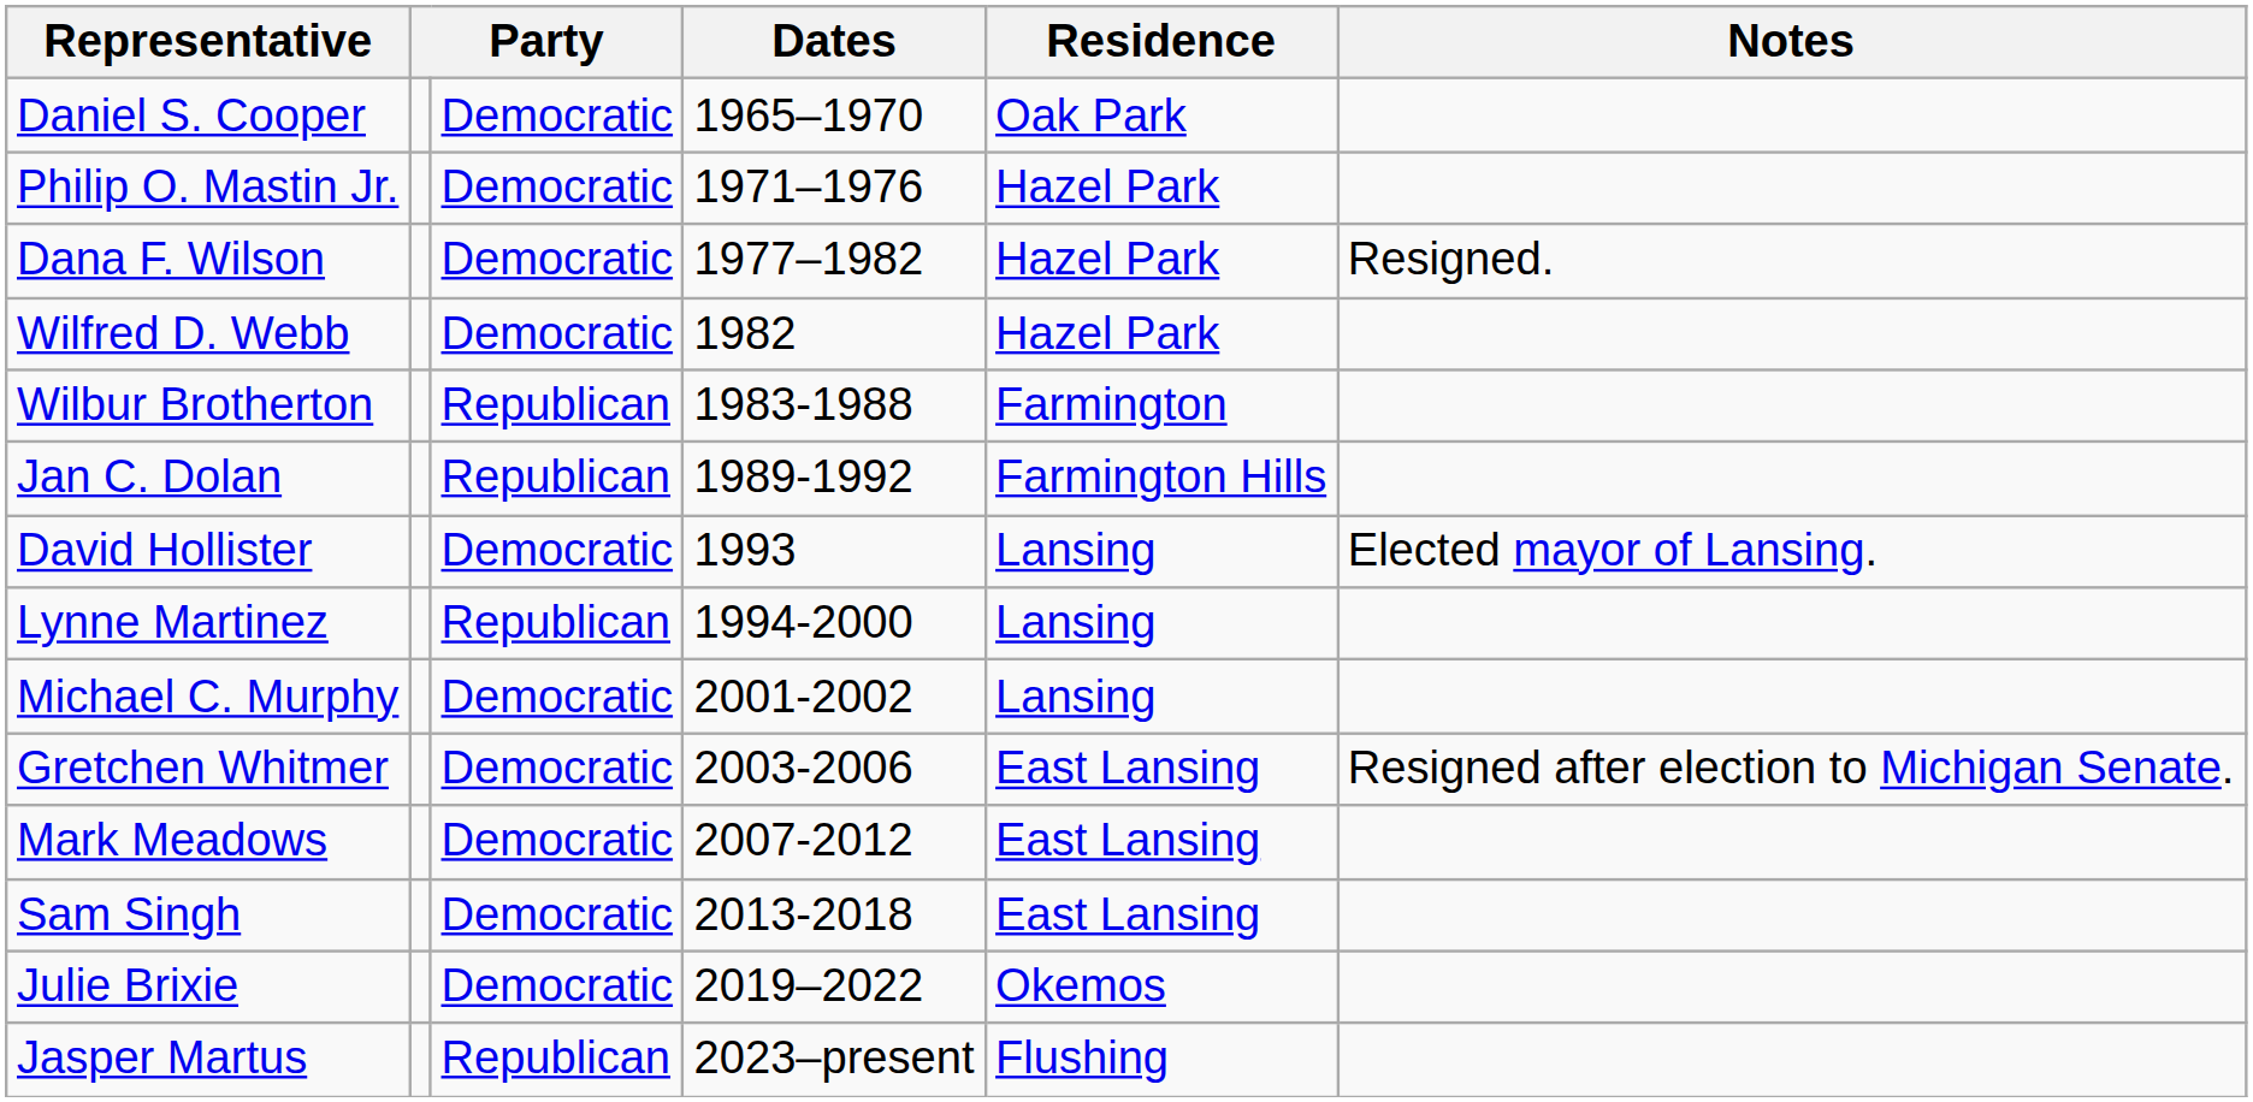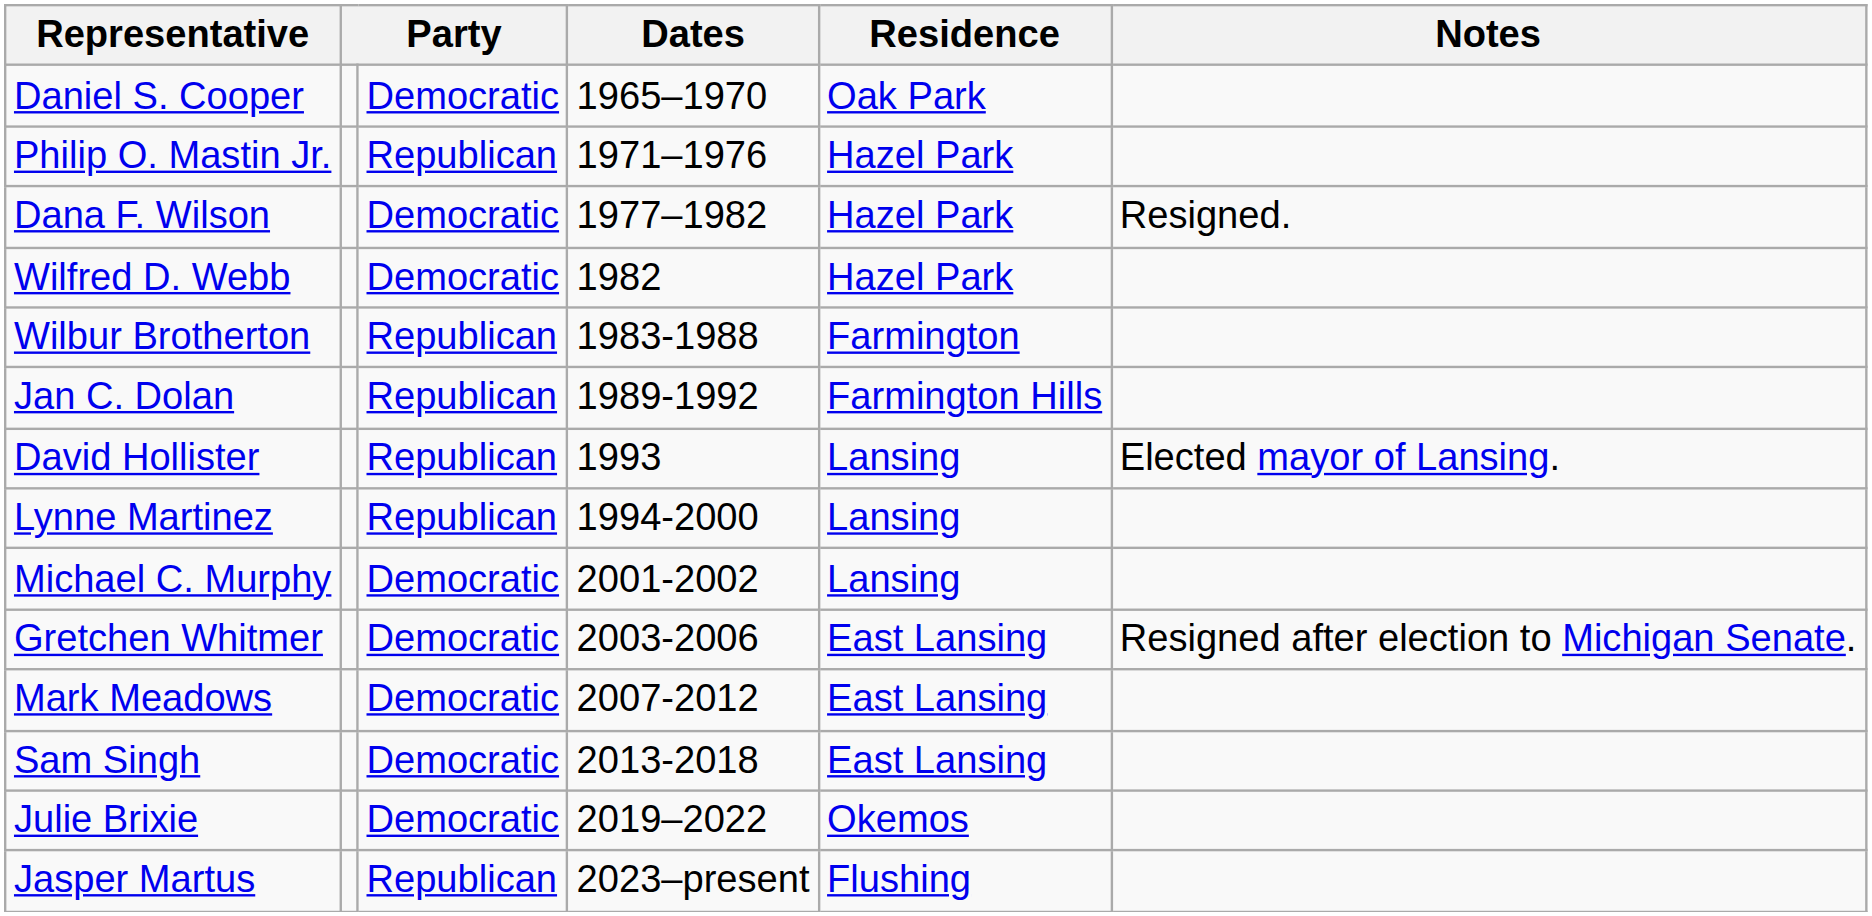 <table class=wikitable>
 <tr valign=bottom>
 <th>Representative</th>
 <th colspan="2">Party</th>
 <th>Dates</th>
 <th>Residence</th>
 <th>Notes</th>
 </tr>
 <tr>
 <td><a href='#'>Daniel S. Cooper</a></td>
 <td bgcolor=></td>
 <td><a href='#'>Democratic</a></td>
 <td>1965–1970</td>
 <td><a href='#'>Oak Park</a></td>
 <td></td>
 </tr>
 <tr>
 <td><a href='#'>Philip O. Mastin Jr.</a></td>
 <td bgcolor=></td>
-<td><a href='#'>Democratic</a></td>
+<td><a href='#'>Republican</a></td>
 <td>1971–1976</td>
 <td><a href='#'>Hazel Park</a></td>
 <td></td>
 </tr>
 <tr>
 <td><a href='#'>Dana F. Wilson</a></td>
 <td bgcolor=></td>
 <td><a href='#'>Democratic</a></td>
 <td>1977–1982</td>
 <td><a href='#'>Hazel Park</a></td>
 <td>Resigned.</td>
 </tr>
 <tr>
 <td><a href='#'>Wilfred D. Webb</a></td>
 <td bgcolor=></td>
 <td><a href='#'>Democratic</a></td>
 <td>1982</td>
 <td><a href='#'>Hazel Park</a></td>
 <td></td>
 </tr>
 <tr>
 <td><a href='#'>Wilbur Brotherton</a></td>
 <td bgcolor=></td>
 <td><a href='#'>Republican</a></td>
 <td>1983-1988</td>
 <td><a href='#'>Farmington</a></td>
 <td></td>
 </tr>
 <tr>
 <td><a href='#'>Jan C. Dolan</a></td>
 <td bgcolor=></td>
 <td><a href='#'>Republican</a></td>
 <td>1989-1992</td>
 <td><a href='#'>Farmington Hills</a></td>
 <td></td>
 </tr>
 <tr>
 <td><a href='#'>David Hollister</a></td>
 <td bgcolor=></td>
-<td><a href='#'>Democratic</a></td>
+<td><a href='#'>Republican</a></td>
 <td>1993</td>
 <td><a href='#'>Lansing</a></td>
 <td>Elected <a href='#'>mayor of Lansing</a>.</td>
 </tr>
 <tr>
 <td><a href='#'>Lynne Martinez</a></td>
 <td bgcolor=></td>
 <td><a href='#'>Republican</a></td>
 <td>1994-2000</td>
 <td><a href='#'>Lansing</a></td>
 <td></td>
 </tr>
 <tr>
 <td><a href='#'>Michael C. Murphy</a></td>
 <td bgcolor=></td>
 <td><a href='#'>Democratic</a></td>
 <td>2001-2002</td>
 <td><a href='#'>Lansing</a></td>
 <td></td>
 </tr>
 <tr>
 <td><a href='#'>Gretchen Whitmer</a></td>
 <td bgcolor=></td>
 <td><a href='#'>Democratic</a></td>
 <td>2003-2006</td>
 <td><a href='#'>East Lansing</a></td>
 <td>Resigned after election to <a href='#'>Michigan Senate</a>.</td>
 </tr>
 <tr>
 <td><a href='#'>Mark Meadows</a></td>
 <td bgcolor=></td>
 <td><a href='#'>Democratic</a></td>
 <td>2007-2012</td>
 <td><a href='#'>East Lansing</a></td>
 <td></td>
 </tr>
 <tr>
 <td><a href='#'>Sam Singh</a></td>
 <td bgcolor=></td>
 <td><a href='#'>Democratic</a></td>
 <td>2013-2018</td>
 <td><a href='#'>East Lansing</a></td>
 <td></td>
 </tr>
 <tr>
 <td><a href='#'>Julie Brixie</a></td>
 <td bgcolor=></td>
 <td><a href='#'>Democratic</a></td>
 <td>2019–2022</td>
 <td><a href='#'>Okemos</a></td>
 <td></td>
 </tr>
 <tr>
 <td><a href='#'>Jasper Martus</a></td>
 <td bgcolor=></td>
 <td><a href='#'>Republican</a></td>
 <td>2023–present</td>
 <td><a href='#'>Flushing</a></td>
 <td></td>
 </tr>
 </table>
